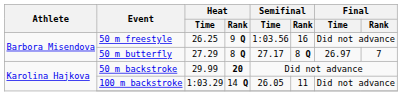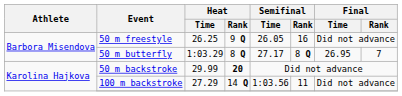 <table class=wikitable style="font-size:90%">
 <tr>
 <th rowspan=2>Athlete</th>
 <th rowspan=2>Event</th>
 <th colspan="2">Heat</th>
 <th colspan="2">Semifinal</th>
 <th colspan="2">Final</th>
 </tr>
 <tr style="font-size:95%">
 <th>Time</th>
 <th>Rank</th>
 <th>Time</th>
 <th>Rank</th>
 <th>Time</th>
 <th>Rank</th>
 </tr>
 <tr align=center>
 <td align=left rowspan=2><a href='#'>Barbora Misendova</a></td>
 <td align=left><a href='#'>50 m freestyle</a></td>
 <td>26.25</td>
 <td>9 <strong>Q</strong></td>
-<td>1:03.56</td>
+<td>26.05</td>
 <td>16</td>
 <td colspan=2>Did not advance</td>
 </tr>
 <tr align=center>
 <td align=left><a href='#'>50 m butterfly</a></td>
-<td>27.29</td>
+<td>1:03.29</td>
 <td>8 <strong>Q</strong></td>
 <td>27.17</td>
 <td>8 <strong>Q</strong></td>
-<td>26.97</td>
+<td>26.95</td>
 <td>7</td>
 </tr>
 <tr align=center>
 <td align=left rowspan=3><a href='#'>Karolina Hajkova</a></td>
 <td align=left><a href='#'>50 m backstroke</a></td>
 <td>29.99</td>
 <td><strong>20</strong></td>
 <td colspan=4>Did not advance</td>
 </tr>
 <tr align=center>
 <td align=left><a href='#'>100 m backstroke</a></td>
-<td>1:03.29</td>
+<td>27.29</td>
 <td>14 <strong>Q</strong></td>
-<td>26.05</td>
+<td>1:03.56</td>
 <td>11</td>
 <td colspan=2>Did not advance</td>
 </tr>
 <tr align=center>
 </tr>
 </table>
